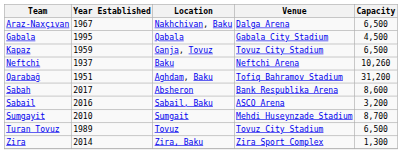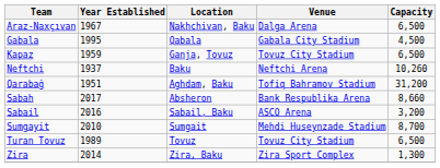 <table class="wikitable sortable">
 <tr>
 <th>Team</th>
 <th>Year Established</th>
 <th>Location</th>
 <th>Venue</th>
 <th>Capacity</th>
 </tr>
 <tr>
 <td><a href='#'>Araz-Naxçıvan</a></td>
 <td>1967</td>
 <td><a href='#'>Nakhchivan</a>, <a href='#'>Baku</a></td>
 <td><a href='#'>Dalga Arena</a></td>
 <td align="center">6,500</td>
 </tr>
 <tr>
 <td><a href='#'>Gabala</a></td>
 <td>1995</td>
 <td><a href='#'>Qabala</a></td>
 <td><a href='#'>Gabala City Stadium</a></td>
 <td align="center">4,500</td>
 </tr>
 <tr>
 <td><a href='#'>Kapaz</a></td>
 <td>1959</td>
 <td><a href='#'>Ganja</a>, <a href='#'>Tovuz</a></td>
 <td><a href='#'>Tovuz City Stadium</a></td>
 <td align="center">6,500</td>
 </tr>
 <tr>
 <td><a href='#'>Neftchi</a></td>
 <td>1937</td>
 <td><a href='#'>Baku</a></td>
 <td><a href='#'>Neftchi Arena</a></td>
 <td align="center">10,260</td>
 </tr>
 <tr>
 <td><a href='#'>Qarabağ</a></td>
 <td>1951</td>
 <td><a href='#'>Aghdam</a>, <a href='#'>Baku</a></td>
 <td><a href='#'>Tofiq Bahramov Stadium</a></td>
 <td align="center">31,200</td>
 </tr>
 <tr>
 <td><a href='#'>Sabah</a></td>
 <td>2017</td>
 <td><a href='#'>Absheron</a></td>
 <td><a href='#'>Bank Respublika Arena</a></td>
-<td align="center">8,600</td>
+<td align="center">8,660</td>
 </tr>
 <tr>
 <td><a href='#'>Sabail</a></td>
 <td>2016</td>
 <td><a href='#'>Sabail, Baku</a></td>
 <td><a href='#'>ASCO Arena</a></td>
 <td align="center">3,200</td>
 </tr>
 <tr>
 <td><a href='#'>Sumgayit</a></td>
 <td>2010</td>
 <td><a href='#'>Sumgait</a></td>
 <td><a href='#'>Mehdi Huseynzade Stadium</a></td>
 <td align="center">8,700</td>
 </tr>
 <tr>
 <td><a href='#'>Turan Tovuz</a></td>
 <td>1989</td>
 <td><a href='#'>Tovuz</a></td>
 <td><a href='#'>Tovuz City Stadium</a></td>
 <td align="center">6,500</td>
 </tr>
 <tr>
 <td><a href='#'>Zira</a></td>
 <td>2014</td>
 <td><a href='#'>Zira, Baku</a></td>
 <td><a href='#'>Zira Sport Complex</a></td>
 <td align="center">1,300</td>
 </tr>
 <tr>
 </tr>
 </table>
